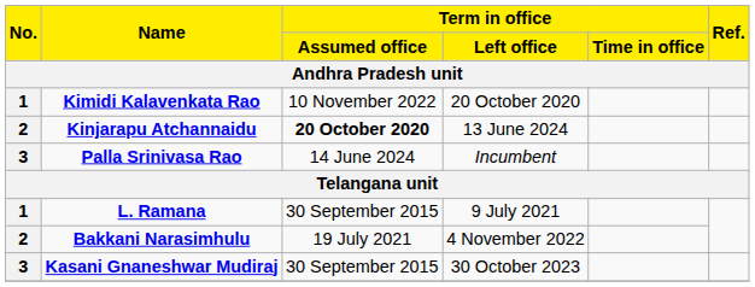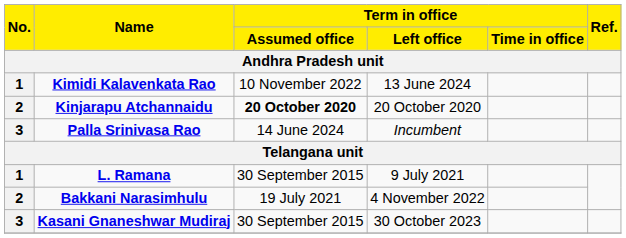 <table class="wikitable sortable" style="text-align:center;">
 <tr>
 <th rowspan=2 style="background-color:#FFED00;color:black">No.</th>
 <th rowspan=2 style="background-color:#FFED00;color:black">Name<br></th>
 <th colspan=3 style="background-color:#FFED00;color:black">Term in office</th>
 <th rowspan=2 style="background-color:#FFED00;color:black">Ref.</th>
 </tr>
 <tr>
 <th style="background-color:#FFED00;color:black">Assumed office</th>
 <th style="background-color:#FFED00;color:black">Left office</th>
 <th style="background-color:#FFED00;color:black">Time in office</th>
 </tr>
 <tr>
 <th colspan=6>Andhra Pradesh unit</th>
 </tr>
 <tr>
 <th>1</th>
 <td><strong><a href='#'>Kimidi Kalavenkata Rao</a></strong><br></td>
 <td>10 November 2022</td>
-<td>20 October 2020</td>
+<td>13 June 2024</td>
 <td></td>
 <td></td>
 </tr>
 <tr>
 <th>2</th>
 <td><strong><a href='#'>Kinjarapu Atchannaidu</a></strong></td>
 <td><strong>20 October 2020</strong></td>
-<td>13 June 2024</td>
+<td>20 October 2020</td>
 <td></td>
 <td></td>
 </tr>
 <tr>
 <th>3</th>
 <td><strong><a href='#'>Palla Srinivasa Rao</a></strong></td>
 <td>14 June 2024</td>
 <td><em>Incumbent</em></td>
 <td></td>
 <td></td>
 </tr>
 <tr>
 <th colspan=6>Telangana unit</th>
 </tr>
 <tr>
 <th>1</th>
 <td><strong><a href='#'>L. Ramana</a></strong><br></td>
 <td>30 September 2015</td>
 <td>9 July 2021</td>
 <td></td>
 <td rowspan=2></td>
 </tr>
 <tr>
 <th>2</th>
 <td><strong><a href='#'>Bakkani Narasimhulu</a></strong><br></td>
 <td>19 July 2021</td>
 <td>4 November 2022</td>
 <td></td>
 </tr>
 <tr>
 <th>3</th>
 <td><strong><a href='#'>Kasani Gnaneshwar Mudiraj</a></strong><br></td>
 <td>30 September 2015</td>
 <td>30 October 2023</td>
 <td></td>
 <td></td>
 </tr>
 <tr>
 </tr>
 </table>
